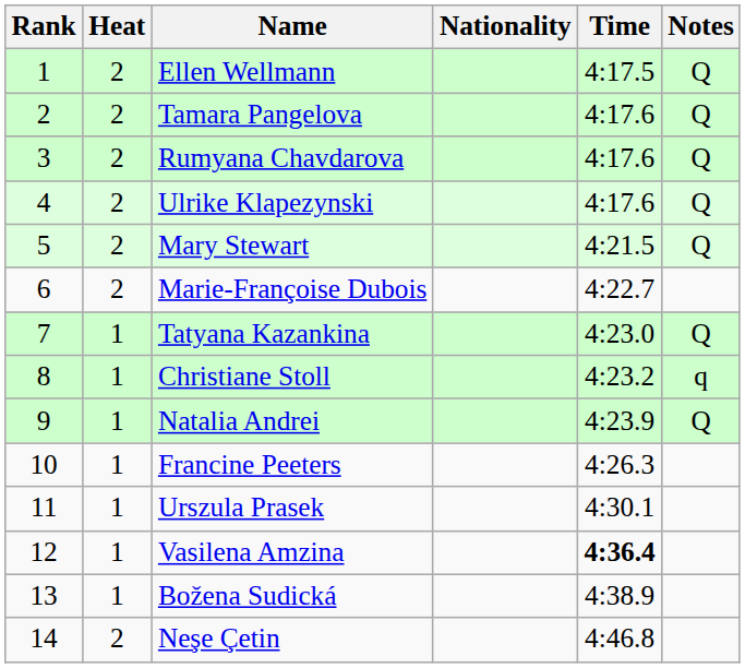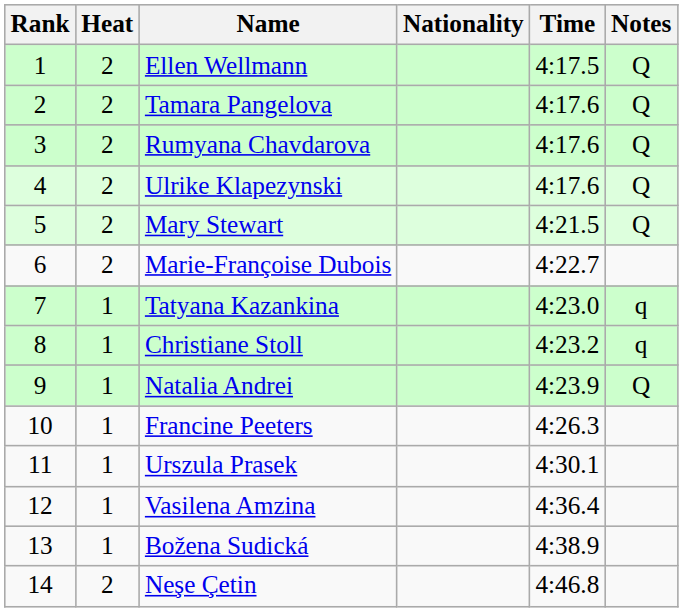 <table class="wikitable sortable" style="text-align:center">
 <tr>
 <th>Rank</th>
 <th>Heat</th>
 <th>Name</th>
 <th>Nationality</th>
 <th>Time</th>
 <th>Notes</th>
 </tr>
 <tr bgcolor=ccffcc>
 <td>1</td>
 <td>2</td>
 <td align="left"><a href='#'>Ellen Wellmann</a></td>
 <td align=left></td>
 <td>4:17.5</td>
 <td>Q</td>
 </tr>
 <tr bgcolor=ccffcc>
 <td>2</td>
 <td>2</td>
 <td align="left"><a href='#'>Tamara Pangelova</a></td>
 <td align=left></td>
 <td>4:17.6</td>
 <td>Q</td>
 </tr>
 <tr bgcolor=ccffcc>
 <td>3</td>
 <td>2</td>
 <td align="left"><a href='#'>Rumyana Chavdarova</a></td>
 <td align=left></td>
 <td>4:17.6</td>
 <td>Q</td>
 </tr>
 <tr bgcolor=ddffdd>
 <td>4</td>
 <td>2</td>
 <td align="left"><a href='#'>Ulrike Klapezynski</a></td>
 <td align=left></td>
 <td>4:17.6</td>
 <td>Q</td>
 </tr>
 <tr bgcolor=ddffdd>
 <td>5</td>
 <td>2</td>
 <td align="left"><a href='#'>Mary Stewart</a></td>
 <td align=left></td>
 <td>4:21.5</td>
 <td>Q</td>
 </tr>
 <tr>
 <td>6</td>
 <td>2</td>
 <td align="left"><a href='#'>Marie-Françoise Dubois</a></td>
 <td align=left></td>
 <td>4:22.7</td>
 <td></td>
 </tr>
 <tr bgcolor=ccffcc>
 <td>7</td>
 <td>1</td>
 <td align="left"><a href='#'>Tatyana Kazankina</a></td>
 <td align=left></td>
 <td>4:23.0</td>
-<td>Q</td>
+<td>q</td>
 </tr>
 <tr bgcolor=ccffcc>
 <td>8</td>
 <td>1</td>
 <td align="left"><a href='#'>Christiane Stoll</a></td>
 <td align=left></td>
 <td>4:23.2</td>
 <td>q</td>
 </tr>
 <tr bgcolor=ccffcc>
 <td>9</td>
 <td>1</td>
 <td align="left"><a href='#'>Natalia Andrei</a></td>
 <td align=left></td>
 <td>4:23.9</td>
 <td>Q</td>
 </tr>
 <tr>
 <td>10</td>
 <td>1</td>
 <td align="left"><a href='#'>Francine Peeters</a></td>
 <td align=left></td>
 <td>4:26.3</td>
 <td></td>
 </tr>
 <tr>
 <td>11</td>
 <td>1</td>
 <td align="left"><a href='#'>Urszula Prasek</a></td>
 <td align=left></td>
 <td>4:30.1</td>
 <td></td>
 </tr>
 <tr>
 <td>12</td>
 <td>1</td>
 <td align="left"><a href='#'>Vasilena Amzina</a></td>
 <td align=left></td>
-<td><strong>4:36.4</strong></td>
+<td>4:36.4</td>
 <td></td>
 </tr>
 <tr>
 <td>13</td>
 <td>1</td>
 <td align="left"><a href='#'>Božena Sudická</a></td>
 <td align=left></td>
 <td>4:38.9</td>
 <td></td>
 </tr>
 <tr>
 <td>14</td>
 <td>2</td>
 <td align="left"><a href='#'>Neşe Çetin</a></td>
 <td align=left></td>
 <td>4:46.8</td>
 <td></td>
 </tr>
 </table>
